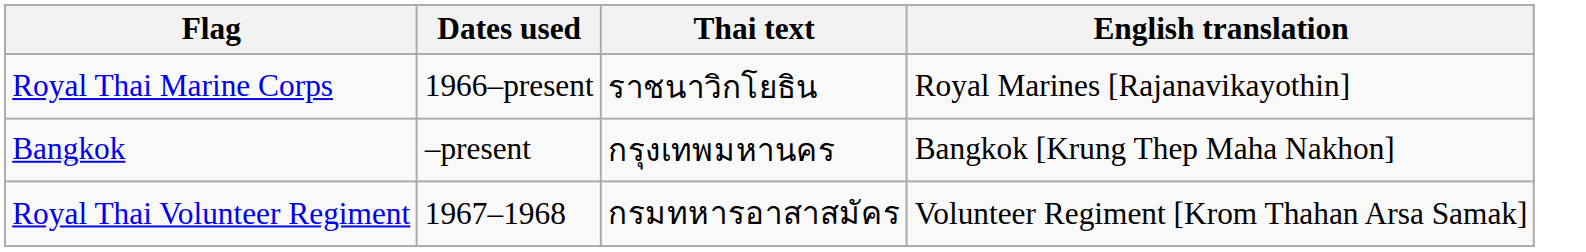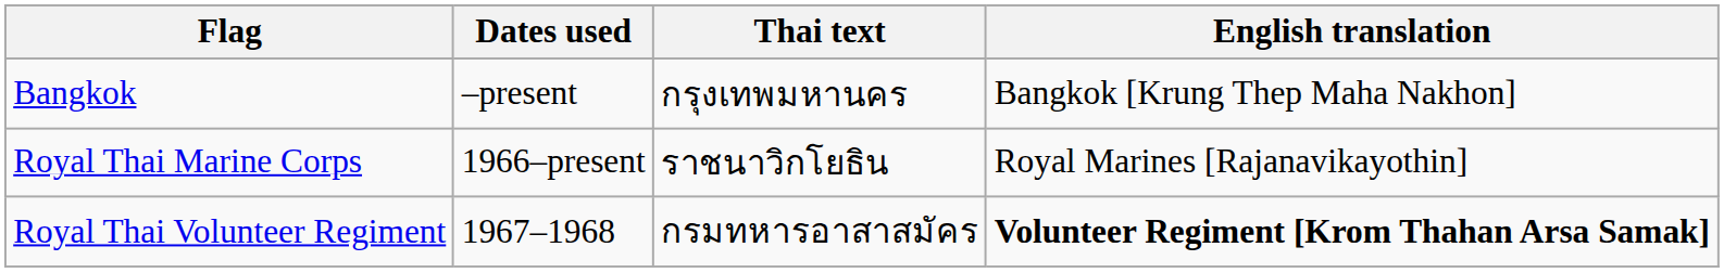 <table class="wikitable sortable noresize">
 <tr>
 <th>Flag</th>
 <th>Dates used</th>
 <th>Thai text</th>
 <th>English translation</th>
 </tr>
 <tr>
+<td> <a href='#'>Bangkok</a></td>
+<td>–present</td>
+<td>กรุงเทพมหานคร</td>
+<td>Bangkok [Krung Thep Maha Nakhon]</td>
+</tr>
+<tr>
 <td> <a href='#'>Royal Thai Marine Corps</a></td>
 <td>1966–present</td>
 <td>ราชนาวิกโยธิน</td>
 <td>Royal Marines [Rajanavikayothin]</td>
 </tr>
 <tr>
-<td> <a href='#'>Bangkok</a></td>
-<td>–present</td>
-<td>กรุงเทพมหานคร</td>
-<td>Bangkok [Krung Thep Maha Nakhon]</td>
-</tr>
-<tr>
 <td> <a href='#'>Royal Thai Volunteer Regiment</a></td>
 <td>1967–1968</td>
 <td>กรมทหารอาสาสมัคร</td>
-<td>Volunteer Regiment [Krom Thahan Arsa Samak]</td>
+<td><strong>Volunteer Regiment [Krom Thahan Arsa Samak]</strong></td>
 </tr>
 </table>
